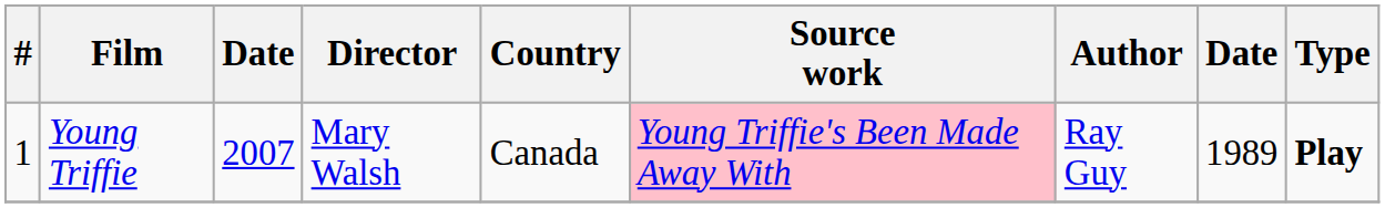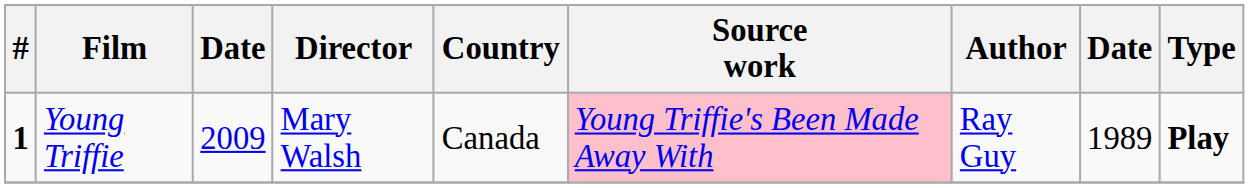 <table class="wikitable">
 <tr>
 <th>#</th>
 <th>Film</th>
 <th>Date</th>
 <th>Director</th>
 <th>Country</th>
 <th>Source<br>work</th>
 <th>Author</th>
 <th>Date</th>
 <th>Type</th>
 </tr>
 <tr>
-<td>1</td>
+<td><strong>1</strong></td>
 <td><em><a href='#'>Young Triffie</a></em></td>
-<td><a href='#'>2007</a></td>
+<td><a href='#'>2009</a></td>
 <td><a href='#'>Mary Walsh</a></td>
 <td>Canada</td>
 <td style="background: pink;"><em><a href='#'>Young Triffie's Been Made Away With</a></em></td>
 <td><a href='#'>Ray Guy</a></td>
 <td>1989</td>
 <td><strong>Play</strong></td>
 </tr>
 <tr>
 </tr>
 </table>
